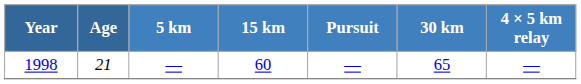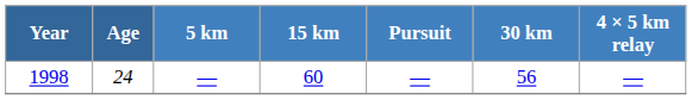 <table class="wikitable" style="font-size:95%; text-align:center; border:grey solid 1px; border-collapse:collapse; background:#ffffff;">
 <tr>
 <th style="background-color:#369; color:white; width:60px;"> Year </th>
 <th style="background-color:#369; color:white; width:40px;"> Age </th>
 <th style="background-color:#4180be; color:white; width:75px;"> 5 km </th>
 <th style="background-color:#4180be; color:white; width:75px;"> 15 km </th>
 <th style="background-color:#4180be; color:white; width:75px;"> Pursuit </th>
 <th style="background-color:#4180be; color:white; width:75px;"> 30 km </th>
 <th style="background-color:#4180be; color:white; width:75px;"> 4 × 5 km <br> relay </th>
 </tr>
 <tr>
 <td><a href='#'>1998</a></td>
-<td><em>21</em></td>
+<td><em>24</em></td>
 <td><a href='#'>—</a></td>
 <td><a href='#'>60</a></td>
 <td><a href='#'>—</a></td>
-<td><a href='#'>65</a></td>
+<td><a href='#'>56</a></td>
 <td><a href='#'>—</a></td>
 </tr>
 <tr>
 </tr>
 </table>
